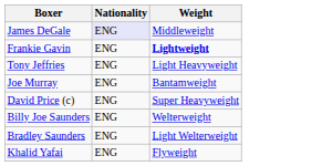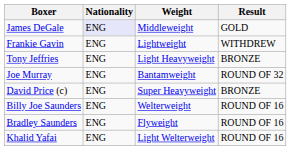 <table class="wikitable">
 <tr>
 <th>Boxer</th>
 <th>Nationality</th>
 <th>Weight</th>
+<th>Result</th>
 </tr>
 <tr>
 <td><a href='#'>James DeGale</a></td>
 <td style="background: lavender;"> ENG</td>
 <td><a href='#'>Middleweight</a></td>
+<td>GOLD</td>
 </tr>
 <tr>
 <td><a href='#'>Frankie Gavin</a></td>
 <td> ENG</td>
-<td><strong><a href='#'>Lightweight</a></strong></td>
+<td><a href='#'>Lightweight</a></td>
+<td>WITHDREW</td>
 </tr>
 <tr>
 <td><a href='#'>Tony Jeffries</a></td>
 <td> ENG</td>
 <td><a href='#'>Light Heavyweight</a></td>
+<td>BRONZE</td>
 </tr>
 <tr>
 <td><a href='#'>Joe Murray</a></td>
 <td> ENG</td>
 <td><a href='#'>Bantamweight</a></td>
+<td>ROUND OF 32</td>
 </tr>
 <tr>
 <td><a href='#'>David Price</a> (c)</td>
 <td> ENG</td>
 <td><a href='#'>Super Heavyweight</a></td>
+<td>BRONZE</td>
 </tr>
 <tr>
 <td><a href='#'>Billy Joe Saunders</a></td>
 <td> ENG</td>
 <td><a href='#'>Welterweight</a></td>
+<td>ROUND OF 16</td>
 </tr>
 <tr>
 <td><a href='#'>Bradley Saunders</a></td>
 <td> ENG</td>
-<td><a href='#'>Light Welterweight</a></td>
+<td><a href='#'>Flyweight</a></td>
+<td>ROUND OF 16</td>
 </tr>
 <tr>
 <td><a href='#'>Khalid Yafai</a></td>
 <td> ENG</td>
-<td><a href='#'>Flyweight</a></td>
+<td><a href='#'>Light Welterweight</a></td>
+<td>ROUND OF 16</td>
 </tr>
 </table>
